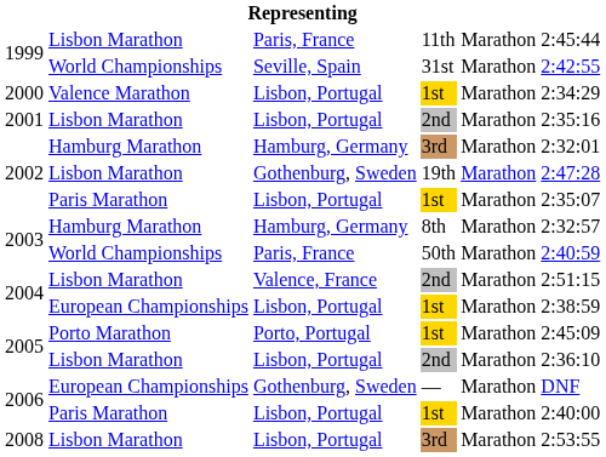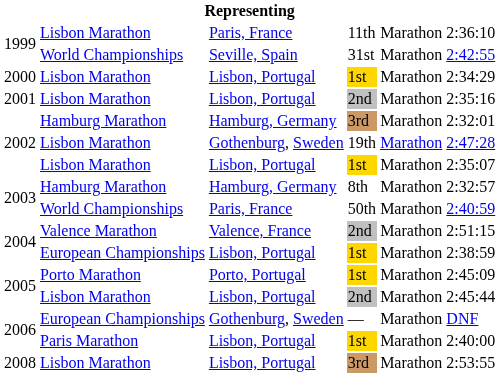 <table>
 <tr>
 <th colspan="6">Representing </th>
 </tr>
 <tr>
 <td rowspan=2>1999</td>
 <td><a href='#'>Lisbon Marathon</a></td>
 <td><a href='#'>Paris, France</a></td>
 <td>11th</td>
 <td>Marathon</td>
-<td>2:45:44</td>
+<td>2:36:10</td>
 </tr>
 <tr>
 <td><a href='#'>World Championships</a></td>
 <td><a href='#'>Seville, Spain</a></td>
 <td>31st</td>
 <td>Marathon</td>
 <td><a href='#'>2:42:55</a></td>
 </tr>
 <tr>
 <td>2000</td>
-<td><a href='#'>Valence Marathon</a></td>
+<td><a href='#'>Lisbon Marathon</a></td>
 <td><a href='#'>Lisbon, Portugal</a></td>
 <td bgcolor="gold">1st</td>
 <td>Marathon</td>
 <td>2:34:29</td>
 </tr>
 <tr>
 <td>2001</td>
 <td><a href='#'>Lisbon Marathon</a></td>
 <td><a href='#'>Lisbon, Portugal</a></td>
 <td bgcolor="silver">2nd</td>
 <td>Marathon</td>
 <td>2:35:16</td>
 </tr>
 <tr>
 <td rowspan=3>2002</td>
 <td><a href='#'>Hamburg Marathon</a></td>
 <td><a href='#'>Hamburg, Germany</a></td>
 <td bgcolor="cc9966">3rd</td>
 <td>Marathon</td>
 <td>2:32:01</td>
 </tr>
 <tr>
 <td><a href='#'>Lisbon Marathon</a></td>
 <td><a href='#'>Gothenburg</a>, <a href='#'>Sweden</a></td>
 <td>19th</td>
 <td><a href='#'>Marathon</a></td>
 <td><a href='#'>2:47:28</a></td>
 </tr>
 <tr>
-<td><a href='#'>Paris Marathon</a></td>
+<td><a href='#'>Lisbon Marathon</a></td>
 <td><a href='#'>Lisbon, Portugal</a></td>
 <td bgcolor="gold">1st</td>
 <td>Marathon</td>
 <td>2:35:07</td>
 </tr>
 <tr>
 <td rowspan=2>2003</td>
 <td><a href='#'>Hamburg Marathon</a></td>
 <td><a href='#'>Hamburg, Germany</a></td>
 <td>8th</td>
 <td>Marathon</td>
 <td>2:32:57</td>
 </tr>
 <tr>
 <td><a href='#'>World Championships</a></td>
 <td><a href='#'>Paris, France</a></td>
 <td>50th</td>
 <td>Marathon</td>
 <td><a href='#'>2:40:59</a></td>
 </tr>
 <tr>
 <td rowspan=2>2004</td>
-<td><a href='#'>Lisbon Marathon</a></td>
+<td><a href='#'>Valence Marathon</a></td>
 <td><a href='#'>Valence, France</a></td>
 <td bgcolor="silver">2nd</td>
 <td>Marathon</td>
 <td>2:51:15</td>
 </tr>
 <tr>
 <td><a href='#'>European Championships</a></td>
 <td><a href='#'>Lisbon, Portugal</a></td>
 <td bgcolor="gold">1st</td>
 <td>Marathon</td>
 <td>2:38:59</td>
 </tr>
 <tr>
 <td rowspan=2>2005</td>
 <td><a href='#'>Porto Marathon</a></td>
 <td><a href='#'>Porto, Portugal</a></td>
 <td bgcolor="gold">1st</td>
 <td>Marathon</td>
 <td>2:45:09</td>
 </tr>
 <tr>
 <td><a href='#'>Lisbon Marathon</a></td>
 <td><a href='#'>Lisbon, Portugal</a></td>
 <td bgcolor="silver">2nd</td>
 <td>Marathon</td>
-<td>2:36:10</td>
+<td>2:45:44</td>
 </tr>
 <tr>
 <td rowspan=2>2006</td>
 <td><a href='#'>European Championships</a></td>
 <td><a href='#'>Gothenburg</a>, <a href='#'>Sweden</a></td>
 <td>—</td>
 <td>Marathon</td>
 <td><a href='#'>DNF</a></td>
 </tr>
 <tr>
 <td><a href='#'>Paris Marathon</a></td>
 <td><a href='#'>Lisbon, Portugal</a></td>
 <td bgcolor="gold">1st</td>
 <td>Marathon</td>
 <td>2:40:00</td>
 </tr>
 <tr>
 <td>2008</td>
 <td><a href='#'>Lisbon Marathon</a></td>
 <td><a href='#'>Lisbon, Portugal</a></td>
 <td bgcolor="cc9966">3rd</td>
 <td>Marathon</td>
 <td>2:53:55</td>
 </tr>
 </table>
